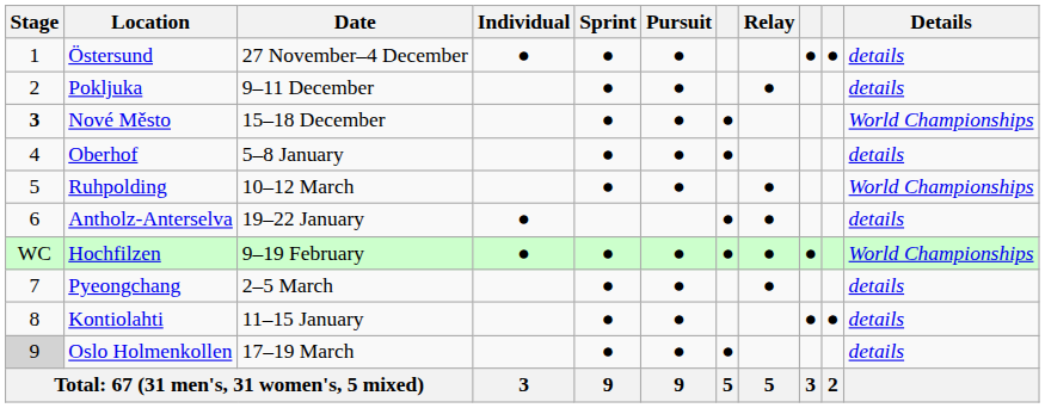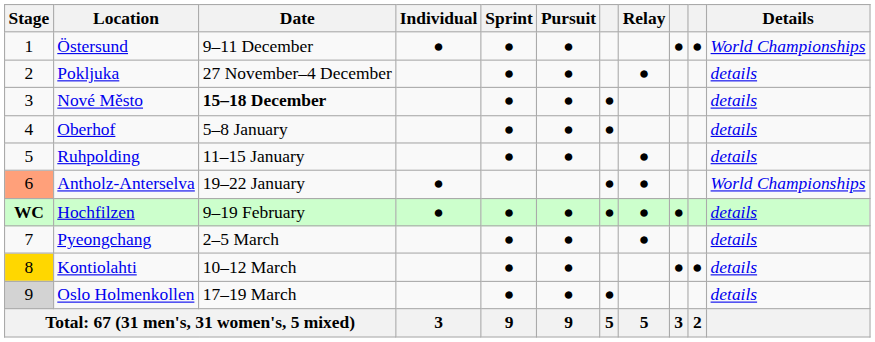 <table class="wikitable" border="1">
 <tr>
 <th>Stage</th>
 <th>Location</th>
 <th>Date</th>
 <th>Individual</th>
 <th>Sprint</th>
 <th>Pursuit</th>
 <th></th>
 <th>Relay</th>
 <th></th>
 <th></th>
 <th>Details</th>
 </tr>
 <tr align=center>
 <td>1</td>
 <td align=left> <a href='#'>Östersund</a></td>
-<td align=left>27 November–4 December</td>
+<td align=left>9–11 December</td>
 <td>●</td>
 <td>●</td>
 <td>●</td>
 <td></td>
 <td></td>
 <td>●</td>
 <td>●</td>
-<td align=left><a href='#'><em>details</em></a></td>
+<td align=left><a href='#'><em>World Championships</em></a></td>
 </tr>
 <tr align=center>
 <td>2</td>
 <td align=left> <a href='#'>Pokljuka</a></td>
-<td align=left>9–11 December</td>
+<td align=left>27 November–4 December</td>
 <td></td>
 <td>●</td>
 <td>●</td>
 <td></td>
 <td>●</td>
 <td></td>
 <td></td>
 <td align=left><a href='#'><em>details</em></a></td>
 </tr>
 <tr align=center>
-<td><strong>3</strong></td>
+<td>3</td>
 <td align=left> <a href='#'>Nové Město</a></td>
-<td align=left>15–18 December</td>
+<td align=left><strong>15–18 December</strong></td>
 <td></td>
 <td>●</td>
 <td>●</td>
 <td>●</td>
 <td></td>
 <td></td>
 <td></td>
-<td align=left><a href='#'><em>World Championships</em></a></td>
+<td align=left><a href='#'><em>details</em></a></td>
 </tr>
 <tr align=center>
 <td>4</td>
 <td align=left> <a href='#'>Oberhof</a></td>
 <td align=left>5–8 January</td>
 <td></td>
 <td>●</td>
 <td>●</td>
 <td>●</td>
 <td></td>
 <td></td>
 <td></td>
 <td align=left><a href='#'><em>details</em></a></td>
 </tr>
 <tr align=center>
 <td>5</td>
 <td align=left> <a href='#'>Ruhpolding</a></td>
-<td align=left>10–12 March</td>
+<td align=left>11–15 January</td>
 <td></td>
 <td>●</td>
 <td>●</td>
 <td></td>
 <td>●</td>
 <td></td>
 <td></td>
-<td align=left><a href='#'><em>World Championships</em></a></td>
+<td align=left><a href='#'><em>details</em></a></td>
 </tr>
 <tr align=center>
-<td>6</td>
+<td style="background: lightsalmon;">6</td>
 <td align=left> <a href='#'>Antholz-Anterselva</a></td>
 <td align=left>19–22 January</td>
 <td>●</td>
 <td></td>
 <td></td>
 <td>●</td>
 <td>●</td>
 <td></td>
 <td></td>
-<td align=left><a href='#'><em>details</em></a></td>
+<td align=left><a href='#'><em>World Championships</em></a></td>
 </tr>
 <tr align=center style="background:#CCFFCC">
-<td>WC</td>
+<td><strong>WC</strong></td>
 <td align=left> <a href='#'>Hochfilzen</a></td>
 <td align=left>9–19 February</td>
 <td>●</td>
 <td>●</td>
 <td>●</td>
 <td>●</td>
 <td>●</td>
 <td>●</td>
 <td></td>
-<td align=left><a href='#'><em>World Championships</em></a></td>
+<td align=left><a href='#'><em>details</em></a></td>
 </tr>
 <tr align=center>
 <td>7</td>
 <td align=left> <a href='#'>Pyeongchang</a></td>
 <td align=left>2–5 March</td>
 <td></td>
 <td>●</td>
 <td>●</td>
 <td></td>
 <td>●</td>
 <td></td>
 <td></td>
 <td align=left><a href='#'><em>details</em></a></td>
 </tr>
 <tr align=center>
-<td>8</td>
+<td style="background: gold;">8</td>
 <td align=left> <a href='#'>Kontiolahti</a></td>
-<td align=left>11–15 January</td>
+<td align=left>10–12 March</td>
 <td></td>
 <td>●</td>
 <td>●</td>
 <td></td>
 <td></td>
 <td>●</td>
 <td>●</td>
 <td align=left><a href='#'><em>details</em></a></td>
 </tr>
 <tr align=center>
 <td style="background: lightgrey;">9</td>
 <td align=left> <a href='#'>Oslo Holmenkollen</a></td>
 <td align=left>17–19 March</td>
 <td></td>
 <td>●</td>
 <td>●</td>
 <td>●</td>
 <td></td>
 <td></td>
 <td></td>
 <td align=left><a href='#'><em>details</em></a></td>
 </tr>
 <tr align=center>
 <th colspan="3">Total: 67 (31 men's, 31 women's, 5 mixed)</th>
 <th>3</th>
 <th>9</th>
 <th>9</th>
 <th>5</th>
 <th>5</th>
 <th>3</th>
 <th>2</th>
 <th></th>
 </tr>
 </table>
